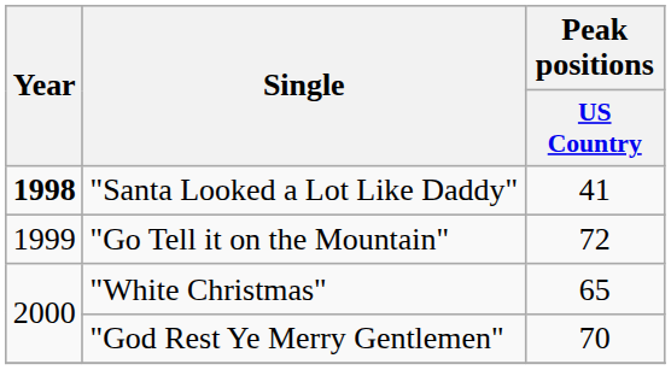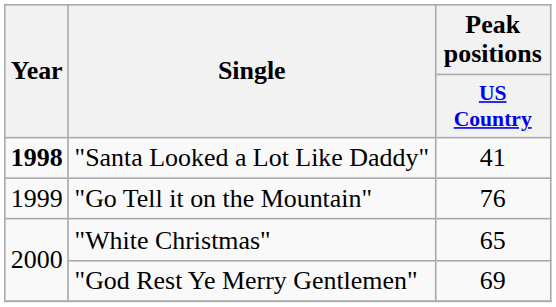 <table class="wikitable" style="text-align:center;">
 <tr>
 <th rowspan="2">Year</th>
 <th rowspan="2">Single</th>
 <th colspan="1">Peak positions</th>
 </tr>
 <tr style="font-size:smaller;">
 <th width="65"><a href='#'>US Country</a></th>
 </tr>
 <tr>
 <td><strong>1998</strong></td>
 <td align="left">"Santa Looked a Lot Like Daddy"</td>
 <td>41</td>
 </tr>
 <tr>
 <td>1999</td>
 <td align="left">"Go Tell it on the Mountain"</td>
-<td>72</td>
+<td>76</td>
 </tr>
 <tr>
 <td rowspan="2">2000</td>
 <td align="left">"White Christmas"</td>
 <td>65</td>
 </tr>
 <tr>
 <td align="left">"God Rest Ye Merry Gentlemen"</td>
-<td>70</td>
+<td>69</td>
 </tr>
 <tr>
 </tr>
 </table>
